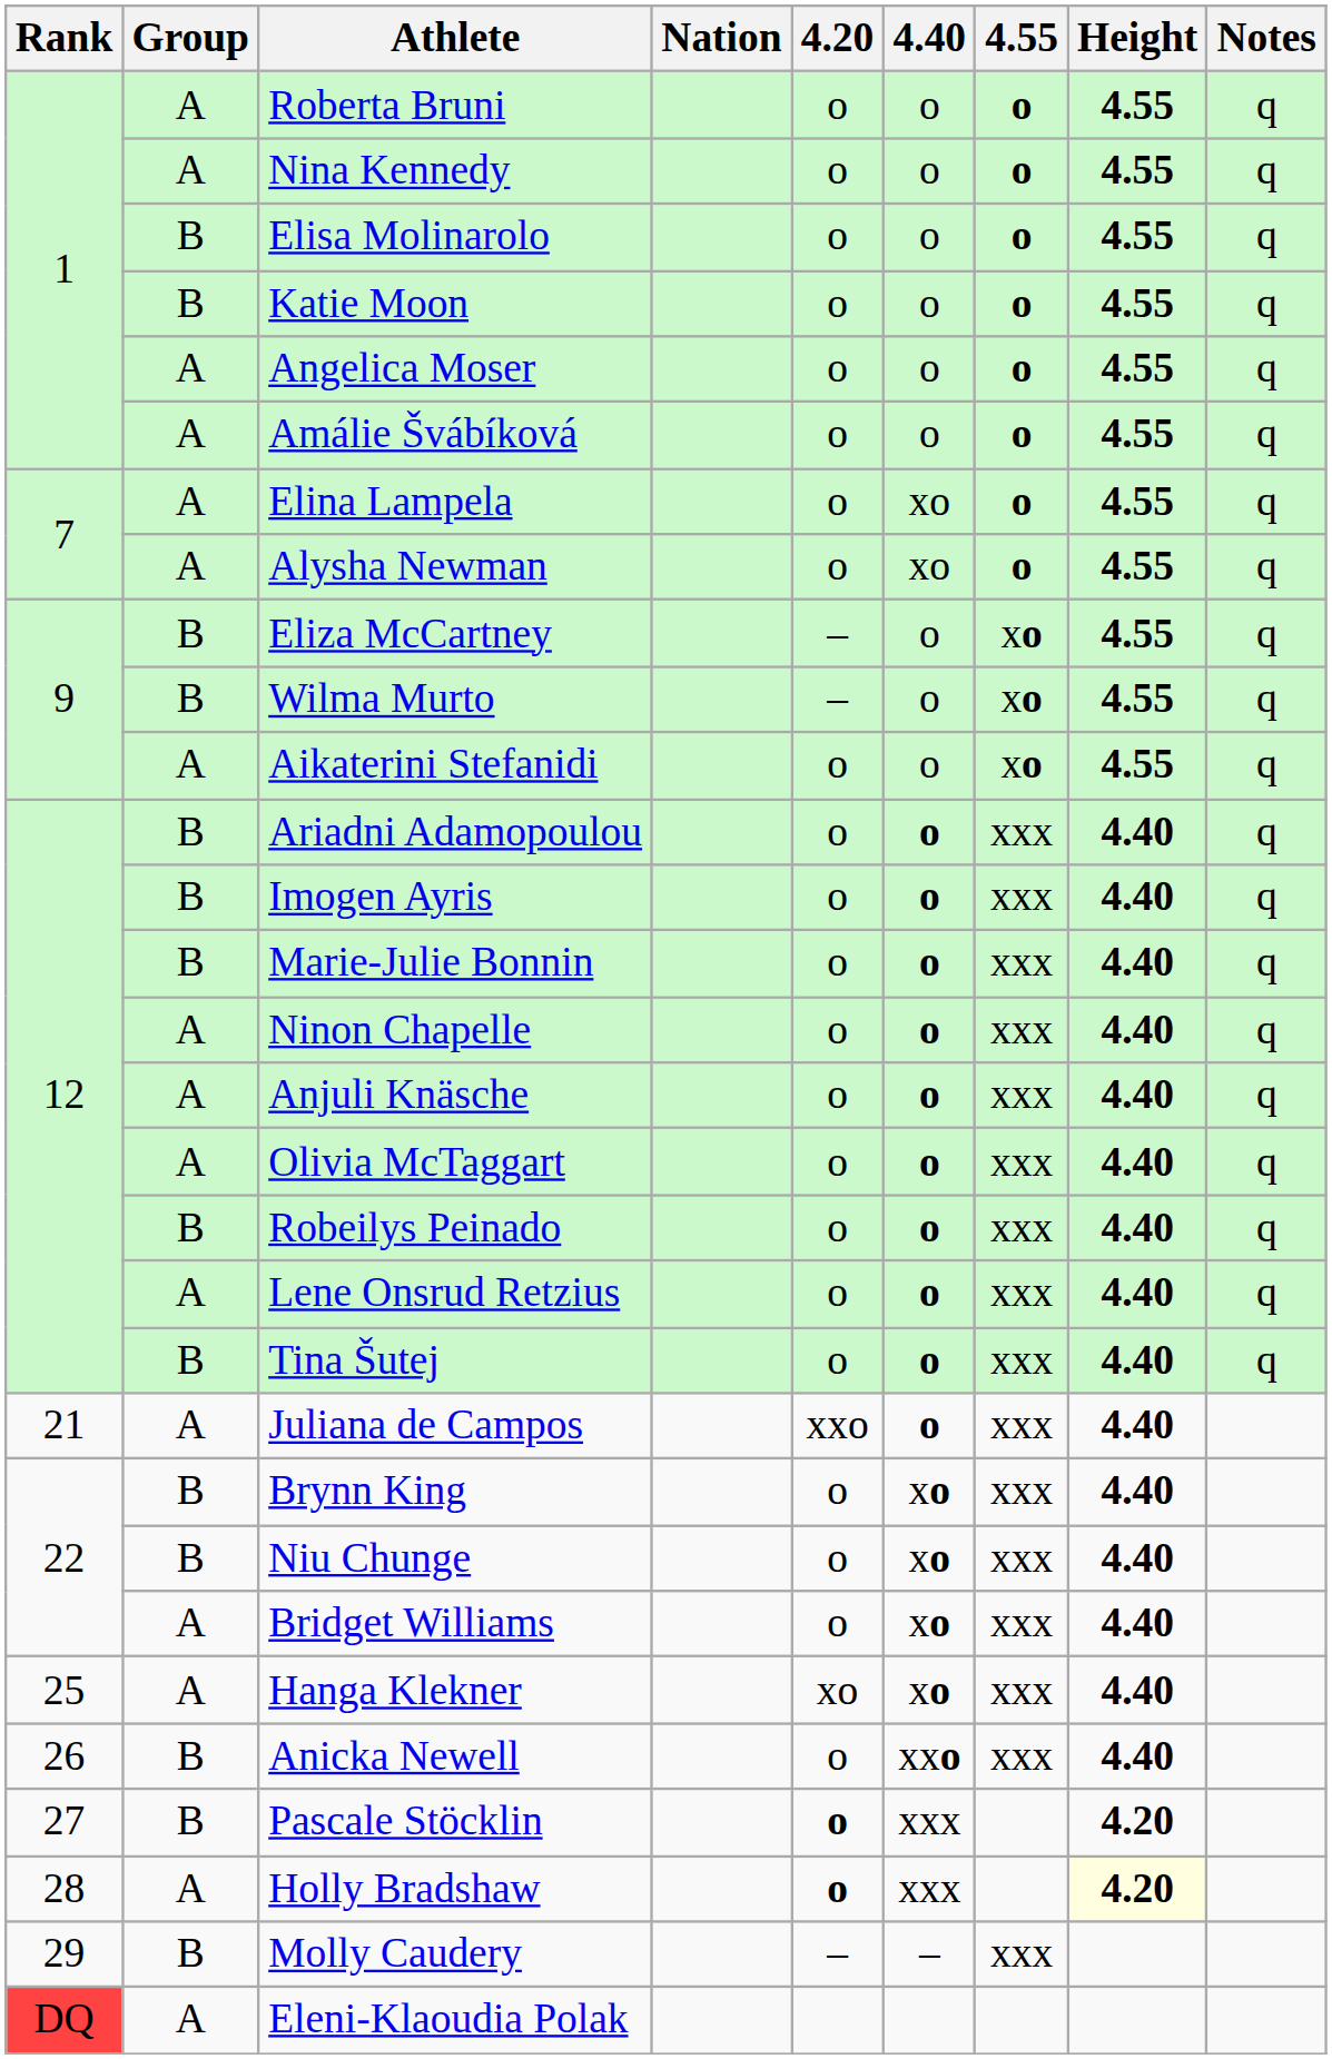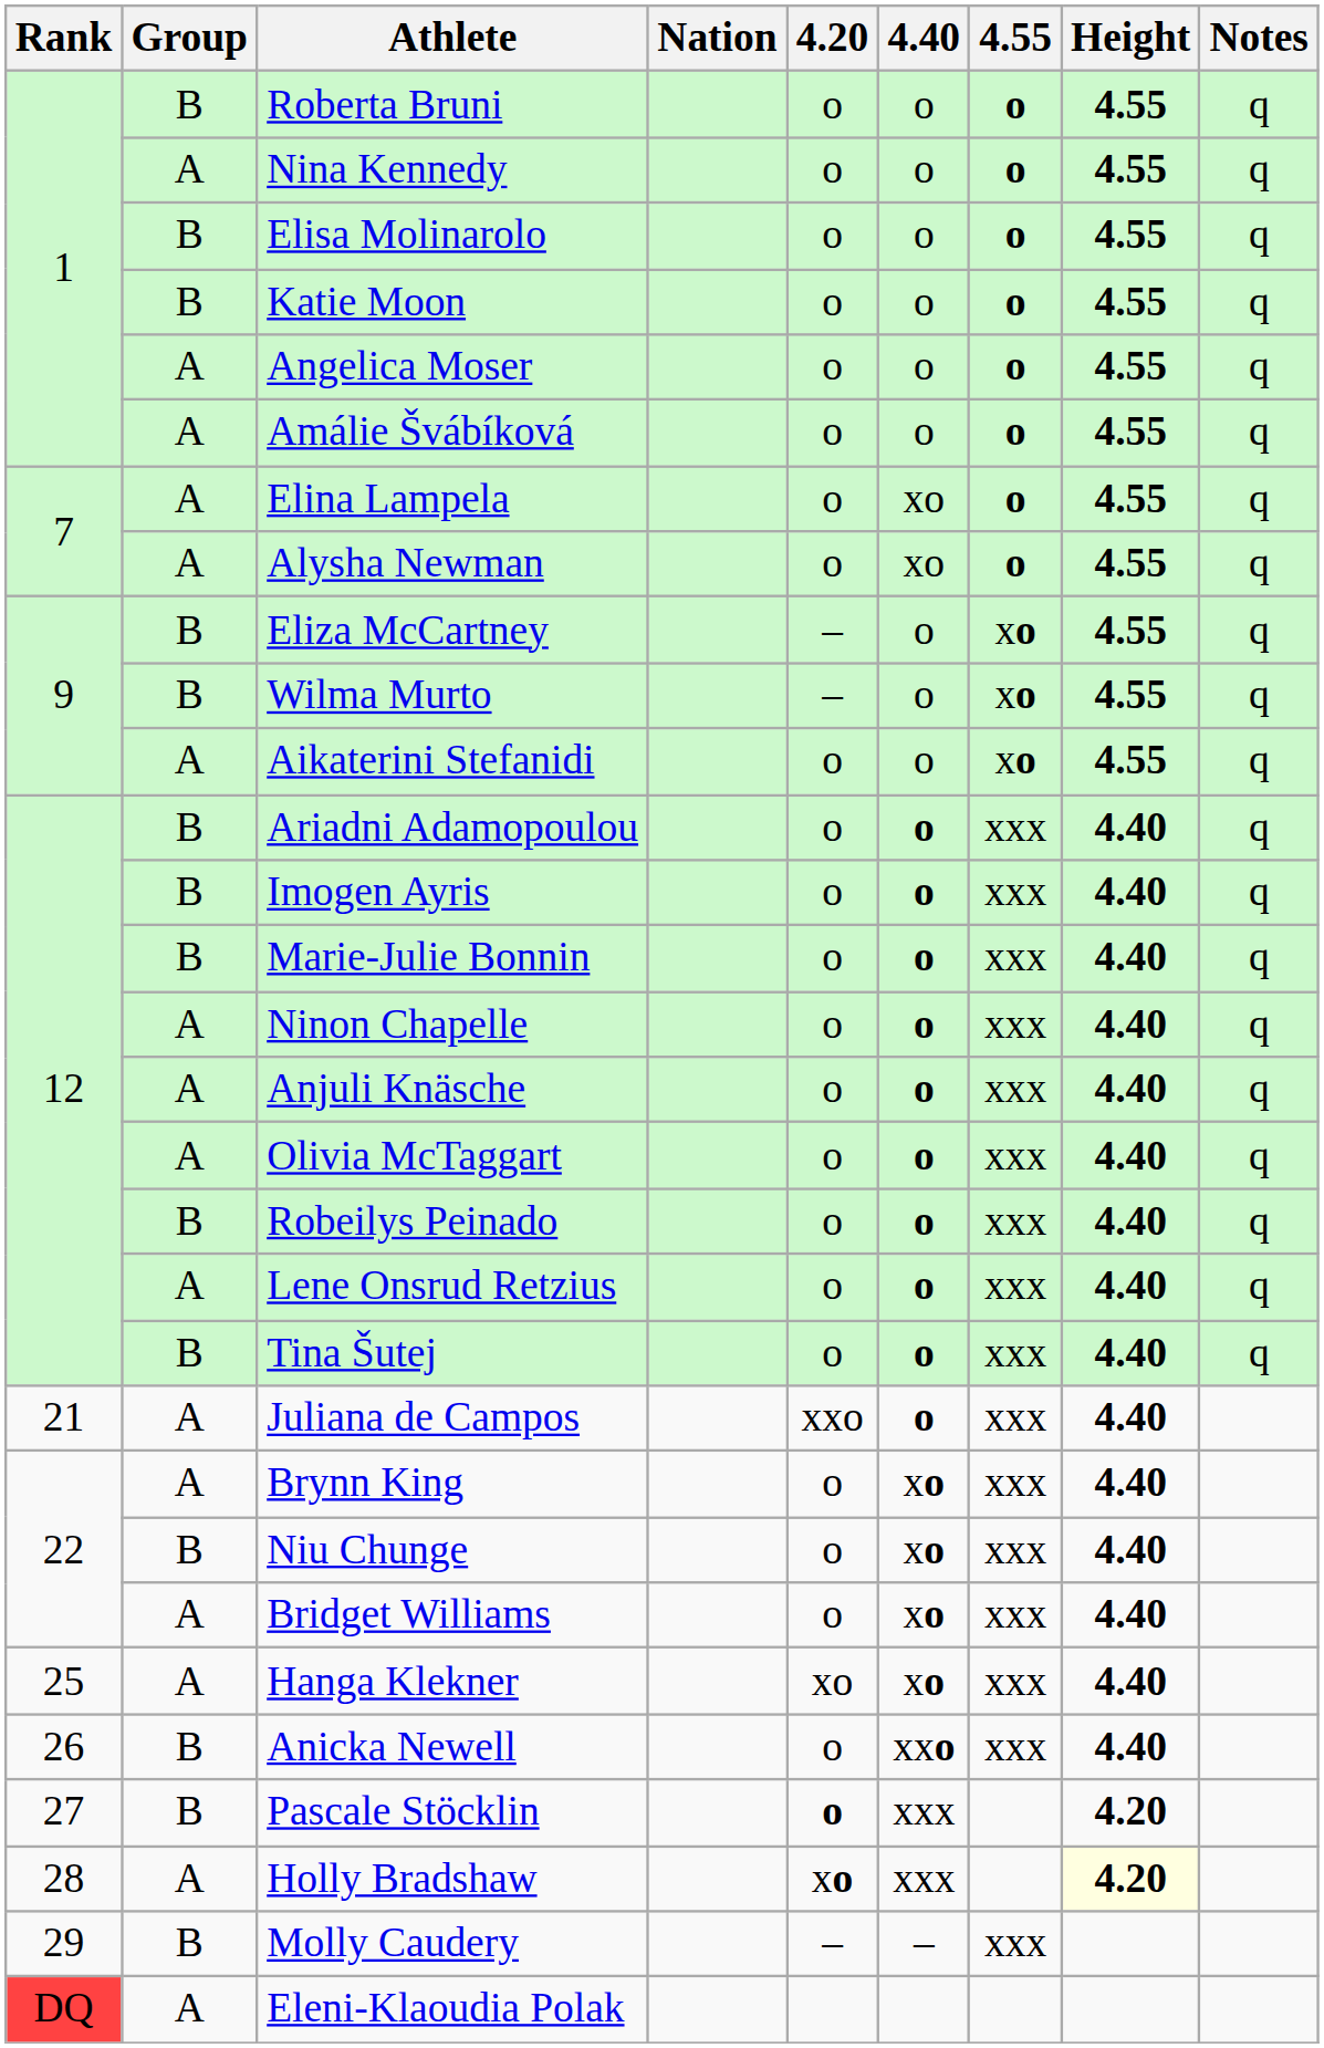 <table class="wikitable sortable" style="text-align:center;">
 <tr>
 <th>Rank</th>
 <th>Group</th>
 <th>Athlete</th>
 <th>Nation</th>
 <th>4.20</th>
 <th>4.40</th>
 <th>4.55</th>
 <th>Height</th>
 <th>Notes</th>
 </tr>
 <tr bgcolor="#ccf9cc">
 <td rowspan="6">1</td>
-<td>A</td>
+<td>B</td>
 <td align="left"><a href='#'>Roberta Bruni</a></td>
 <td align="left"></td>
 <td>o</td>
 <td>o</td>
 <td><strong>o</strong></td>
 <td><strong>4.55</strong></td>
 <td>q</td>
 </tr>
 <tr bgcolor="#ccf9cc">
 <td>A</td>
 <td align="left"><a href='#'>Nina Kennedy</a></td>
 <td align="left"></td>
 <td>o</td>
 <td>o</td>
 <td><strong>o</strong></td>
 <td><strong>4.55</strong></td>
 <td>q</td>
 </tr>
 <tr bgcolor="#ccf9cc">
 <td>B</td>
 <td align="left"><a href='#'>Elisa Molinarolo</a></td>
 <td align="left"></td>
 <td>o</td>
 <td>o</td>
 <td><strong>o</strong></td>
 <td><strong>4.55</strong></td>
 <td>q</td>
 </tr>
 <tr bgcolor="#ccf9cc">
 <td>B</td>
 <td align="left"><a href='#'>Katie Moon</a></td>
 <td align="left"></td>
 <td>o</td>
 <td>o</td>
 <td><strong>o</strong></td>
 <td><strong>4.55</strong></td>
 <td>q</td>
 </tr>
 <tr bgcolor="#ccf9cc">
 <td>A</td>
 <td align="left"><a href='#'>Angelica Moser</a></td>
 <td align="left"></td>
 <td>o</td>
 <td>o</td>
 <td><strong>o</strong></td>
 <td><strong>4.55</strong></td>
 <td>q</td>
 </tr>
 <tr bgcolor="#ccf9cc">
 <td>A</td>
 <td align="left"><a href='#'>Amálie Švábíková</a></td>
 <td align="left"></td>
 <td>o</td>
 <td>o</td>
 <td><strong>o</strong></td>
 <td><strong>4.55</strong></td>
 <td>q</td>
 </tr>
 <tr bgcolor="#ccf9cc">
 <td rowspan="2">7</td>
 <td>A</td>
 <td align="left"><a href='#'>Elina Lampela</a></td>
 <td align="left"></td>
 <td>o</td>
 <td>xo</td>
 <td><strong>o</strong></td>
 <td><strong>4.55</strong></td>
 <td>q</td>
 </tr>
 <tr bgcolor="#ccf9cc">
 <td>A</td>
 <td align="left"><a href='#'>Alysha Newman</a></td>
 <td align="left"></td>
 <td>o</td>
 <td>xo</td>
 <td><strong>o</strong></td>
 <td><strong>4.55</strong></td>
 <td>q</td>
 </tr>
 <tr bgcolor="#ccf9cc">
 <td rowspan="3">9</td>
 <td>B</td>
 <td align="left"><a href='#'>Eliza McCartney</a></td>
 <td align="left"></td>
 <td>–</td>
 <td>o</td>
 <td>x<strong>o</strong></td>
 <td><strong>4.55</strong></td>
 <td>q</td>
 </tr>
 <tr bgcolor="#ccf9cc">
 <td>B</td>
 <td align="left"><a href='#'>Wilma Murto</a></td>
 <td align="left"></td>
 <td>–</td>
 <td>o</td>
 <td>x<strong>o</strong></td>
 <td><strong>4.55</strong></td>
 <td>q</td>
 </tr>
 <tr bgcolor="#ccf9cc">
 <td>A</td>
 <td align="left"><a href='#'>Aikaterini Stefanidi</a></td>
 <td align="left"></td>
 <td>o</td>
 <td>o</td>
 <td>x<strong>o</strong></td>
 <td><strong>4.55</strong></td>
 <td>q</td>
 </tr>
 <tr bgcolor="#ccf9cc">
 <td rowspan="9">12</td>
 <td>B</td>
 <td align="left"><a href='#'>Ariadni Adamopoulou</a></td>
 <td align="left"></td>
 <td>o</td>
 <td><strong>o</strong></td>
 <td>xxx</td>
 <td><strong>4.40</strong></td>
 <td>q</td>
 </tr>
 <tr bgcolor="#ccf9cc">
 <td>B</td>
 <td align="left"><a href='#'>Imogen Ayris</a></td>
 <td align="left"></td>
 <td>o</td>
 <td><strong>o</strong></td>
 <td>xxx</td>
 <td><strong>4.40</strong></td>
 <td>q</td>
 </tr>
 <tr bgcolor="#ccf9cc">
 <td>B</td>
 <td align="left"><a href='#'>Marie-Julie Bonnin</a></td>
 <td align="left"></td>
 <td>o</td>
 <td><strong>o</strong></td>
 <td>xxx</td>
 <td><strong>4.40</strong></td>
 <td>q</td>
 </tr>
 <tr bgcolor="#ccf9cc">
 <td>A</td>
 <td align="left"><a href='#'>Ninon Chapelle</a></td>
 <td align="left"></td>
 <td>o</td>
 <td><strong>o</strong></td>
 <td>xxx</td>
 <td><strong>4.40</strong></td>
 <td>q</td>
 </tr>
 <tr bgcolor="#ccf9cc">
 <td>A</td>
 <td align="left"><a href='#'>Anjuli Knäsche</a></td>
 <td align="left"></td>
 <td>o</td>
 <td><strong>o</strong></td>
 <td>xxx</td>
 <td><strong>4.40</strong></td>
 <td>q</td>
 </tr>
 <tr bgcolor="#ccf9cc">
 <td>A</td>
 <td align="left"><a href='#'>Olivia McTaggart</a></td>
 <td align="left"></td>
 <td>o</td>
 <td><strong>o</strong></td>
 <td>xxx</td>
 <td><strong>4.40</strong></td>
 <td>q</td>
 </tr>
 <tr bgcolor="#ccf9cc">
 <td>B</td>
 <td align="left"><a href='#'>Robeilys Peinado</a></td>
 <td align="left"></td>
 <td>o</td>
 <td><strong>o</strong></td>
 <td>xxx</td>
 <td><strong>4.40</strong></td>
 <td>q</td>
 </tr>
 <tr bgcolor="#ccf9cc">
 <td>A</td>
 <td align="left"><a href='#'>Lene Onsrud Retzius</a></td>
 <td align="left"></td>
 <td>o</td>
 <td><strong>o</strong></td>
 <td>xxx</td>
 <td><strong>4.40</strong></td>
 <td>q</td>
 </tr>
 <tr bgcolor="#ccf9cc">
 <td>B</td>
 <td align="left"><a href='#'>Tina Šutej</a></td>
 <td align="left"></td>
 <td>o</td>
 <td><strong>o</strong></td>
 <td>xxx</td>
 <td><strong>4.40</strong></td>
 <td>q</td>
 </tr>
 <tr>
 <td>21</td>
 <td>A</td>
 <td align="left"><a href='#'>Juliana de Campos</a></td>
 <td align="left"></td>
 <td>xxo</td>
 <td><strong>o</strong></td>
 <td>xxx</td>
 <td><strong>4.40</strong></td>
 <td></td>
 </tr>
 <tr>
 <td rowspan="3">22</td>
-<td>B</td>
+<td>A</td>
 <td align="left"><a href='#'>Brynn King</a></td>
 <td align="left"></td>
 <td>o</td>
 <td>x<strong>o</strong></td>
 <td>xxx</td>
 <td><strong>4.40</strong></td>
 <td></td>
 </tr>
 <tr>
 <td>B</td>
 <td align="left"><a href='#'>Niu Chunge</a></td>
 <td align="left"></td>
 <td>o</td>
 <td>x<strong>o</strong></td>
 <td>xxx</td>
 <td><strong>4.40</strong></td>
 <td></td>
 </tr>
 <tr>
 <td>A</td>
 <td align="left"><a href='#'>Bridget Williams</a></td>
 <td align="left"></td>
 <td>o</td>
 <td>x<strong>o</strong></td>
 <td>xxx</td>
 <td><strong>4.40</strong></td>
 <td></td>
 </tr>
 <tr>
 <td>25</td>
 <td>A</td>
 <td align="left"><a href='#'>Hanga Klekner</a></td>
 <td align="left"></td>
 <td>xo</td>
 <td>x<strong>o</strong></td>
 <td>xxx</td>
 <td><strong>4.40</strong></td>
 <td></td>
 </tr>
 <tr>
 <td>26</td>
 <td>B</td>
 <td align="left"><a href='#'>Anicka Newell</a></td>
 <td align="left"></td>
 <td>o</td>
 <td>xx<strong>o</strong></td>
 <td>xxx</td>
 <td><strong>4.40</strong></td>
 <td></td>
 </tr>
 <tr>
 <td>27</td>
 <td>B</td>
 <td align="left"><a href='#'>Pascale Stöcklin</a></td>
 <td align="left"></td>
 <td><strong>o</strong></td>
 <td>xxx</td>
 <td></td>
 <td><strong>4.20</strong></td>
 <td></td>
 </tr>
 <tr>
 <td>28</td>
 <td>A</td>
 <td align="left"><a href='#'>Holly Bradshaw</a></td>
 <td align="left"></td>
-<td><strong>o</strong></td>
+<td>x<strong>o</strong></td>
 <td>xxx</td>
 <td></td>
 <td style="background: lightyellow;"><strong>4.20</strong></td>
 <td></td>
 </tr>
 <tr>
 <td>29</td>
 <td>B</td>
 <td align="left"><a href='#'>Molly Caudery</a></td>
 <td align="left"></td>
 <td>–</td>
 <td>–</td>
 <td>xxx</td>
 <td><strong></strong></td>
 <td></td>
 </tr>
 <tr>
 <td bgcolor="#ff4242" rowspan="2">DQ</td>
 <td>A</td>
 <td align="left"><a href='#'>Eleni-Klaoudia Polak</a></td>
 <td align="left"></td>
 <td><strong></strong></td>
 <td></td>
 <td></td>
 <td><strong></strong></td>
 <td></td>
 </tr>
 <tr>
 </tr>
 </table>
